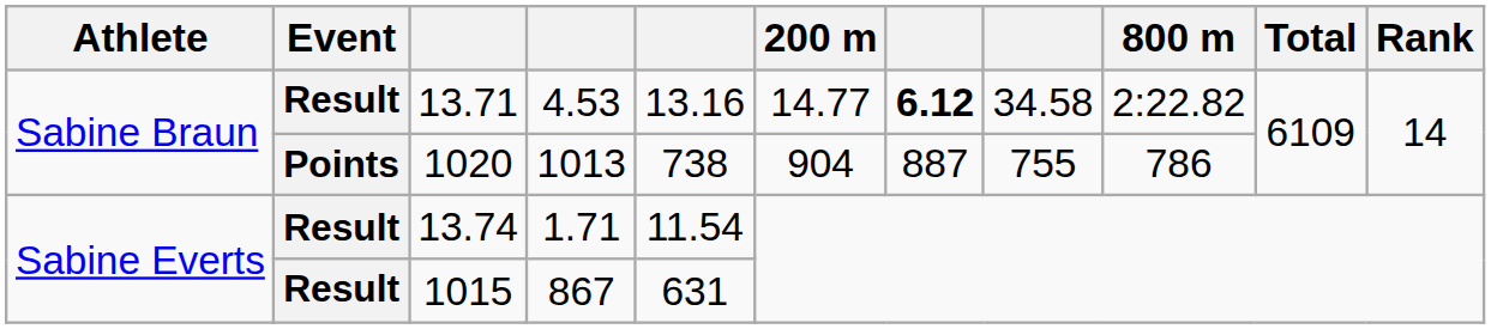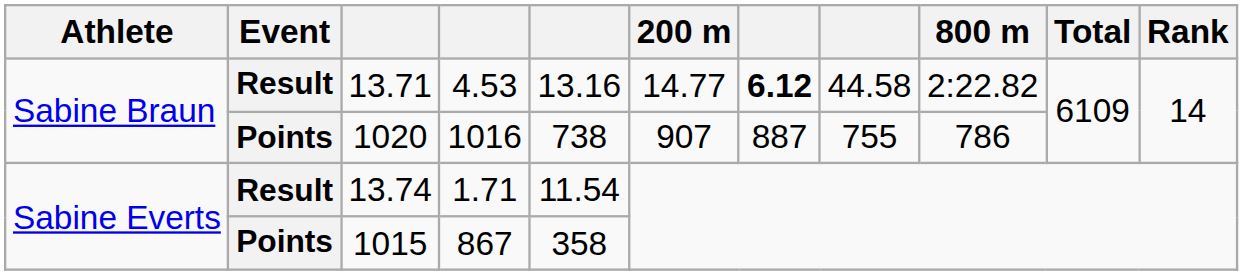 <table class=wikitable style="font-size:90%; text-align:center">
 <tr>
 <th>Athlete</th>
 <th>Event</th>
 <th></th>
 <th></th>
 <th></th>
 <th>200 m</th>
 <th></th>
 <th></th>
 <th>800 m</th>
 <th>Total</th>
 <th>Rank</th>
 </tr>
 <tr align=center>
 <td align=left rowspan=2><a href='#'>Sabine Braun</a></td>
 <th style="font-size:95%">Result</th>
 <td>13.71</td>
 <td>4.53</td>
 <td>13.16</td>
 <td>14.77</td>
 <td><strong>6.12</strong></td>
-<td>34.58</td>
+<td>44.58</td>
 <td>2:22.82</td>
 <td rowspan=2>6109</td>
 <td rowspan=2>14</td>
 </tr>
 <tr align=center>
 <th style="font-size:95%">Points</th>
 <td>1020</td>
-<td>1013</td>
+<td>1016</td>
 <td>738</td>
-<td>904</td>
+<td>907</td>
 <td>887</td>
 <td>755</td>
 <td>786</td>
 </tr>
 <tr align=center>
 <td align=left rowspan=2><a href='#'>Sabine Everts</a></td>
 <th style="font-size:95%">Result</th>
 <td>13.74</td>
 <td>1.71</td>
 <td>11.54</td>
 <td colspan=6 rowspan=2></td>
 </tr>
 <tr align=center>
-<th style="font-size:95%">Result</th>
+<th style="font-size:95%">Points</th>
 <td>1015</td>
 <td>867</td>
-<td>631</td>
+<td>358</td>
 </tr>
 </table>
